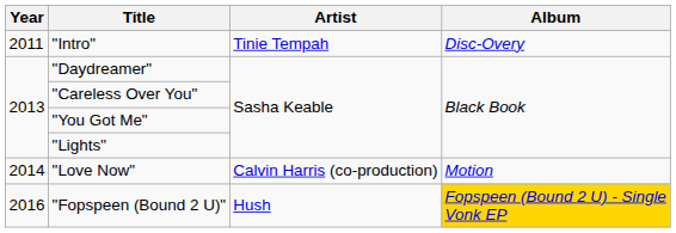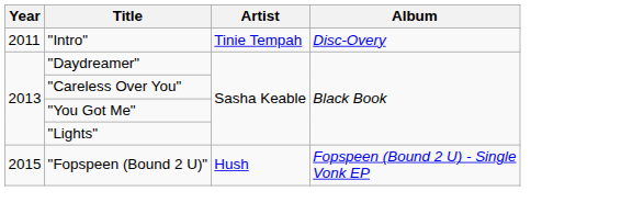 <table class="wikitable">
 <tr>
 <th>Year</th>
 <th>Title</th>
 <th>Artist</th>
 <th>Album</th>
 </tr>
 <tr>
 <td>2011</td>
 <td>"Intro"</td>
 <td><a href='#'>Tinie Tempah</a></td>
 <td><em><a href='#'>Disc-Overy</a></em></td>
 </tr>
 <tr>
 <td rowspan="4">2013</td>
 <td>"Daydreamer"</td>
 <td rowspan="4">Sasha Keable</td>
 <td rowspan="4"><em>Black Book</em></td>
 </tr>
 <tr>
 <td>"Careless Over You"</td>
 </tr>
 <tr>
 <td>"You Got Me"</td>
 </tr>
 <tr>
 <td>"Lights"</td>
 </tr>
 <tr>
-<td>2014</td>
-<td>"Love Now"</td>
-<td><a href='#'>Calvin Harris</a> (co-production)</td>
-<td><em><a href='#'>Motion</a></em></td>
-</tr>
-<tr>
-<td>2016</td>
+<td>2015</td>
 <td>"Fopspeen (Bound 2 U)"</td>
 <td><a href='#'>Hush</a></td>
-<td style="background: gold;"><em><a href='#'>Fopspeen (Bound 2 U) - Single</a></em><br><em><a href='#'>Vonk EP</a></em></td>
+<td><em><a href='#'>Fopspeen (Bound 2 U) - Single</a></em><br><em><a href='#'>Vonk EP</a></em></td>
 </tr>
 </table>
